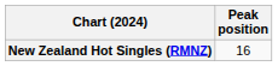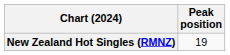 <table class="wikitable sortable plainrowheaders" style="text-align:center">
 <tr>
 <th scope="col">Chart (2024)</th>
 <th scope="col">Peak<br>position</th>
 </tr>
 <tr>
 <th scope="row">New Zealand Hot Singles (<a href='#'>RMNZ</a>)</th>
-<td>16</td>
+<td>19</td>
 </tr>
 </table>
